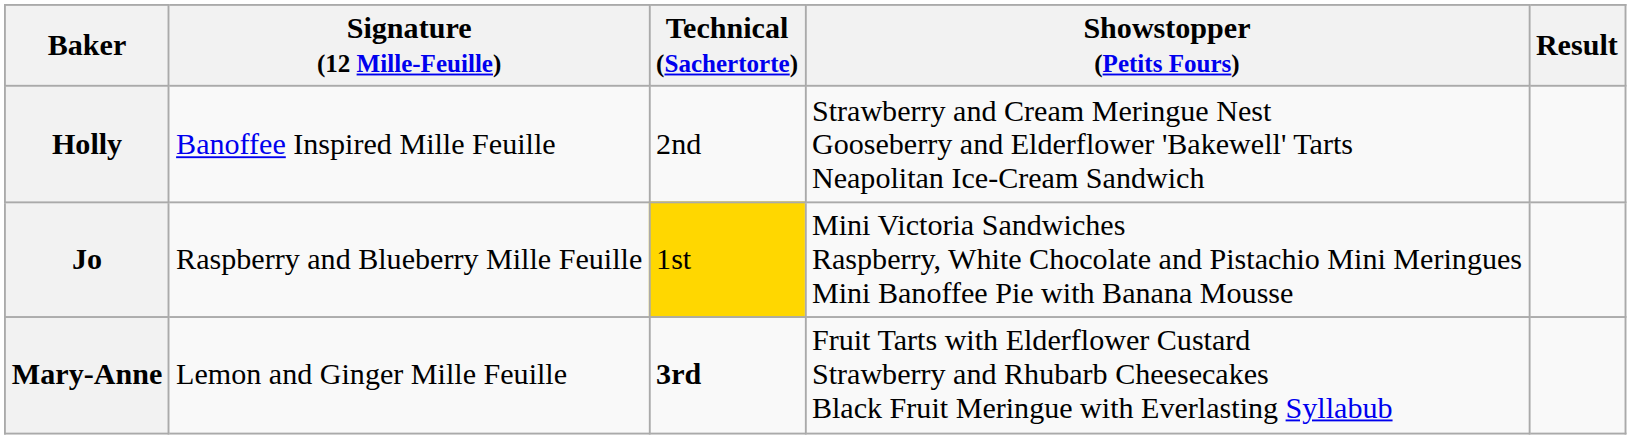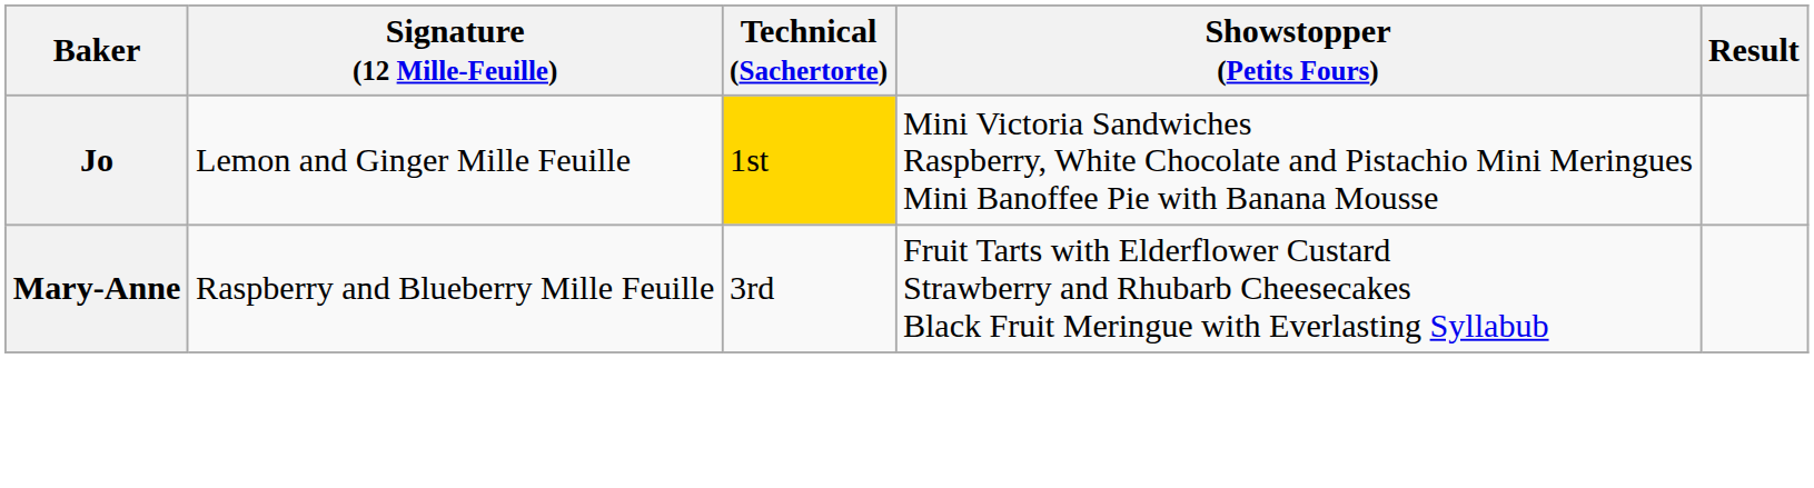 <table class="wikitable sortable col3center sticky-header">
 <tr>
 <th scope="col">Baker</th>
 <th scope="col" class="unsortable">Signature<br><small>(12 <a href='#'>Mille-Feuille</a>)</small></th>
 <th scope="col">Technical<br><small>(<a href='#'>Sachertorte</a>)</small></th>
 <th scope="col" class="unsortable">Showstopper<br><small>(<a href='#'>Petits Fours</a>)</small></th>
 <th scope="col">Result</th>
 </tr>
 <tr>
-<th scope="row">Holly</th>
-<td><a href='#'>Banoffee</a> Inspired Mille Feuille</td>
-<td>2nd</td>
-<td>Strawberry and Cream Meringue Nest<br>Gooseberry and Elderflower 'Bakewell' Tarts<br>Neapolitan Ice-Cream Sandwich</td>
-<td></td>
-</tr>
-<tr>
 <th scope="row">Jo</th>
-<td>Raspberry and Blueberry Mille Feuille</td>
+<td>Lemon and Ginger Mille Feuille</td>
 <td style="background: gold;">1st</td>
 <td>Mini Victoria Sandwiches<br>Raspberry, White Chocolate and Pistachio Mini Meringues<br>Mini Banoffee Pie with Banana Mousse</td>
 <td></td>
 </tr>
 <tr>
 <th scope="row">Mary-Anne</th>
-<td>Lemon and Ginger Mille Feuille</td>
-<td><strong>3rd</strong></td>
+<td>Raspberry and Blueberry Mille Feuille</td>
+<td>3rd</td>
 <td>Fruit Tarts with Elderflower Custard<br>Strawberry and Rhubarb Cheesecakes<br>Black Fruit Meringue with Everlasting <a href='#'>Syllabub</a></td>
 <td></td>
 </tr>
 </table>
